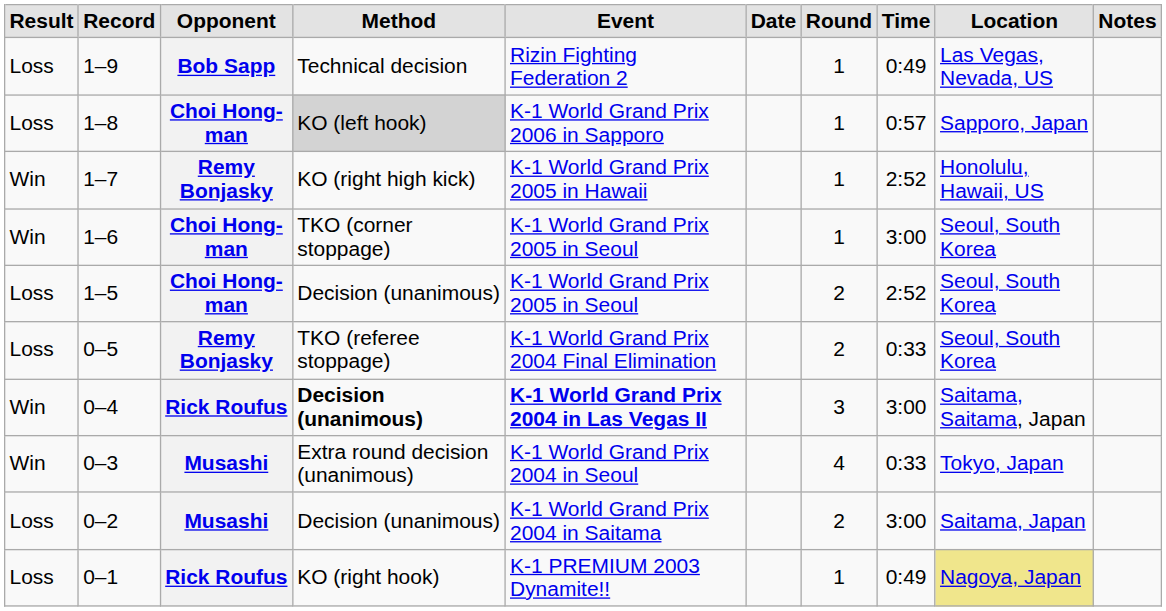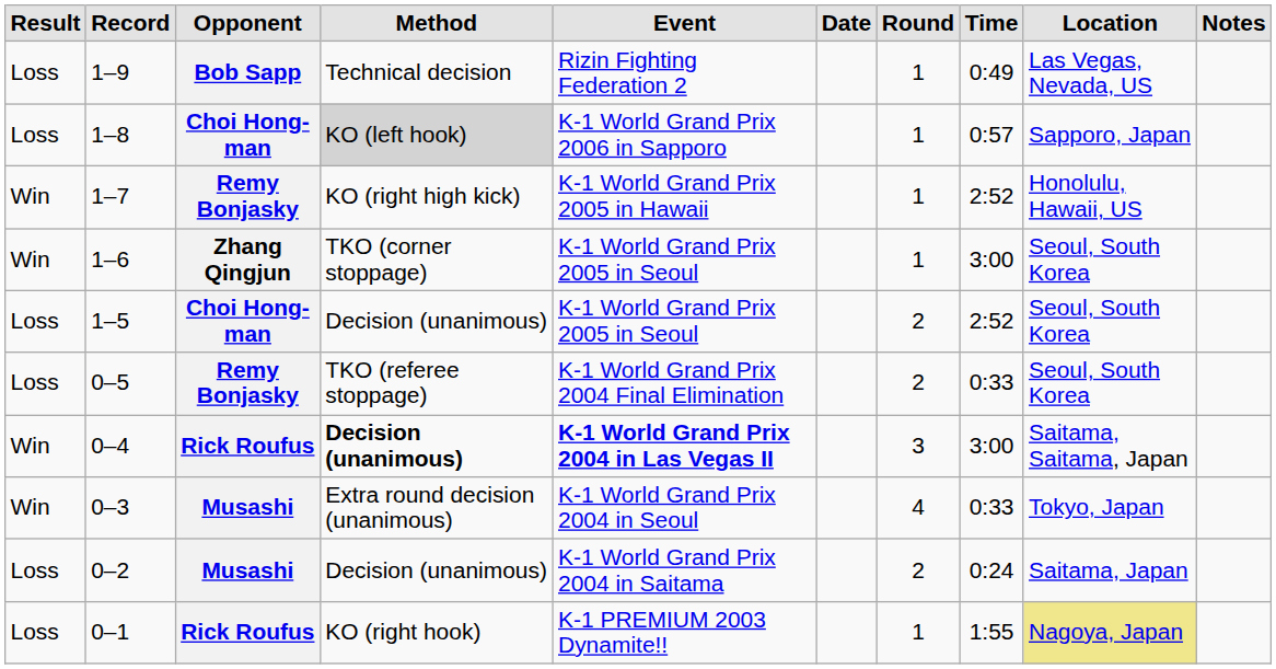 <table class="wikitable sortable plainrowheaders" style="clear:both; margin:1.5em auto;">
 <tr>
 <th scope="col" style="border-style: none none solid solid; background: #e3e3e3">Result</th>
 <th scope="col" style="border-style: none none solid solid; background: #e3e3e3">Record</th>
 <th scope="col" style="border-style: none none solid solid; background: #e3e3e3">Opponent</th>
 <th scope="col" style="border-style: none none solid solid; background: #e3e3e3">Method</th>
 <th scope="col" style="border-style: none none solid solid; background: #e3e3e3">Event</th>
 <th scope="col" style="border-style: none none solid solid; background: #e3e3e3">Date</th>
 <th scope="col" style="border-style: none none solid solid; background: #e3e3e3">Round</th>
 <th scope="col" style="border-style: none none solid solid; background: #e3e3e3">Time</th>
 <th scope="col" style="border-style: none none solid solid; background: #e3e3e3">Location</th>
 <th scope="col" style="border-style: none none solid solid; background: #e3e3e3">Notes</th>
 </tr>
 <tr>
 <td>Loss</td>
 <td>1–9</td>
 <th scope="row"> <a href='#'>Bob Sapp</a></th>
 <td>Technical decision</td>
 <td><a href='#'>Rizin Fighting Federation 2</a></td>
 <td></td>
 <td align=center>1</td>
 <td align=center>0:49</td>
 <td><a href='#'>Las Vegas, Nevada, US</a></td>
 <td align=left></td>
 </tr>
 <tr>
 <td>Loss</td>
 <td>1–8</td>
 <th scope="row"> <a href='#'>Choi Hong-man</a></th>
 <td style="background: lightgrey;">KO (left hook)</td>
 <td><a href='#'>K-1 World Grand Prix 2006 in Sapporo</a></td>
 <td></td>
 <td style="text-align:center;">1</td>
 <td style="text-align:center;">0:57</td>
 <td><a href='#'>Sapporo, Japan</a></td>
 <td></td>
 </tr>
 <tr>
 <td>Win</td>
 <td>1–7</td>
 <th scope="row"> <a href='#'>Remy Bonjasky</a></th>
 <td>KO (right high kick)</td>
 <td><a href='#'>K-1 World Grand Prix 2005 in Hawaii</a></td>
 <td></td>
 <td style="text-align:center;">1</td>
 <td style="text-align:center;">2:52</td>
 <td><a href='#'>Honolulu, Hawaii, US</a></td>
 <td></td>
 </tr>
 <tr>
 <td>Win</td>
 <td>1–6</td>
-<th scope="row"> <a href='#'>Choi Hong-man</a></th>
+<th scope="row"> Zhang Qingjun</th>
 <td>TKO (corner stoppage)</td>
 <td><a href='#'>K-1 World Grand Prix 2005 in Seoul</a></td>
 <td></td>
 <td style="text-align:center;">1</td>
 <td style="text-align:center;">3:00</td>
 <td><a href='#'>Seoul, South Korea</a></td>
 <td align=left></td>
 </tr>
 <tr>
 <td>Loss</td>
 <td>1–5</td>
 <th scope="row"> <a href='#'>Choi Hong-man</a></th>
 <td>Decision (unanimous)</td>
 <td><a href='#'>K-1 World Grand Prix 2005 in Seoul</a></td>
 <td></td>
 <td style="text-align:center;">2</td>
 <td style="text-align:center;">2:52</td>
 <td><a href='#'>Seoul, South Korea</a></td>
 <td align=left></td>
 </tr>
 <tr>
 <td>Loss</td>
 <td>0–5</td>
 <th scope="row"> <a href='#'>Remy Bonjasky</a></th>
 <td>TKO (referee stoppage)</td>
 <td><a href='#'>K-1 World Grand Prix 2004 Final Elimination</a></td>
 <td></td>
 <td style="text-align:center;">2</td>
 <td style="text-align:center;">0:33</td>
 <td><a href='#'>Seoul, South Korea</a></td>
 <td></td>
 </tr>
 <tr>
 <td>Win</td>
 <td>0–4</td>
 <th scope="row"> <a href='#'>Rick Roufus</a></th>
 <td><strong>Decision (unanimous)</strong></td>
 <td><strong><a href='#'>K-1 World Grand Prix 2004 in Las Vegas II</a></strong></td>
 <td></td>
 <td style="text-align:center;">3</td>
 <td style="text-align:center;">3:00</td>
 <td><a href='#'>Saitama, Saitama</a>, Japan</td>
 <td></td>
 </tr>
 <tr>
 <td>Win</td>
 <td>0–3</td>
 <th scope="row"> <a href='#'>Musashi</a></th>
 <td>Extra round decision (unanimous)</td>
 <td><a href='#'>K-1 World Grand Prix 2004 in Seoul</a></td>
 <td></td>
 <td style="text-align:center;">4</td>
 <td style="text-align:center;">0:33</td>
 <td><a href='#'>Tokyo, Japan</a></td>
 <td align=left></td>
 </tr>
 <tr>
 <td>Loss</td>
 <td>0–2</td>
 <th scope="row"> <a href='#'>Musashi</a></th>
 <td>Decision (unanimous)</td>
 <td><a href='#'>K-1 World Grand Prix 2004 in Saitama</a></td>
 <td></td>
 <td style="text-align:center;">2</td>
-<td style="text-align:center;">3:00</td>
+<td style="text-align:center;">0:24</td>
 <td><a href='#'>Saitama, Japan</a></td>
 <td></td>
 </tr>
 <tr>
 <td>Loss</td>
 <td>0–1</td>
 <th scope="row"> <a href='#'>Rick Roufus</a></th>
 <td>KO (right hook)</td>
 <td><a href='#'>K-1 PREMIUM 2003 Dynamite!!</a></td>
 <td></td>
 <td style="text-align:center;">1</td>
-<td align=center>0:49</td>
+<td style="text-align:center;">1:55</td>
 <td style="background: khaki;"><a href='#'>Nagoya, Japan</a></td>
 <td></td>
 </tr>
 </table>
